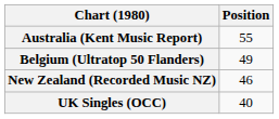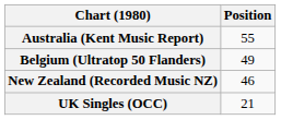 <table class="wikitable sortable plainrowheaders" style="text-align:center">
 <tr>
 <th scope="col">Chart (1980)</th>
 <th scope="col">Position</th>
 </tr>
 <tr>
 <th scope="row">Australia (Kent Music Report)</th>
 <td>55</td>
 </tr>
 <tr>
 <th scope="row">Belgium (Ultratop 50 Flanders)</th>
 <td>49</td>
 </tr>
 <tr>
 <th scope="row">New Zealand (Recorded Music NZ)</th>
 <td>46</td>
 </tr>
 <tr>
 <th scope="row">UK Singles (OCC)</th>
-<td>40</td>
+<td>21</td>
 </tr>
 </table>
